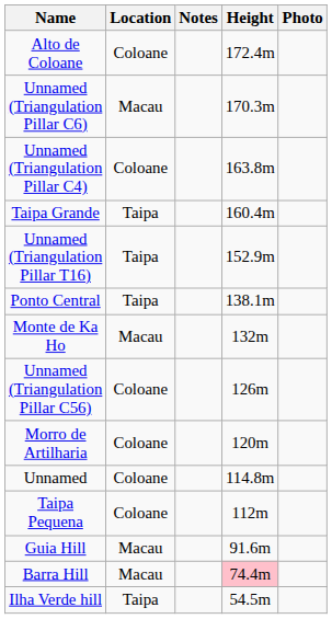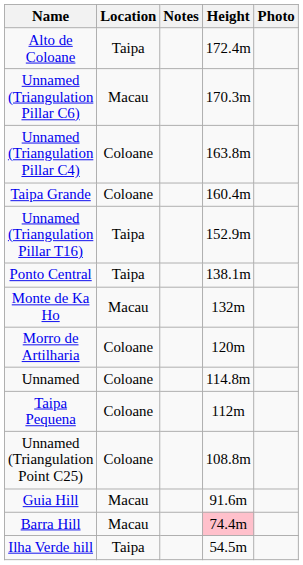 <table class="wikitable sortable" style="text-align:center" style="width:60%">
 <tr>
 <th style="width:50px;">Name</th>
 <th>Location</th>
 <th>Notes</th>
 <th>Height</th>
 <th>Photo</th>
 </tr>
 <tr>
 <td><a href='#'>Alto de Coloane</a></td>
-<td>Coloane<br></td>
+<td>Taipa</td>
 <td></td>
 <td>172.4m</td>
 <td></td>
 </tr>
 <tr>
 <td><a href='#'>Unnamed (Triangulation Pillar C6)</a></td>
 <td>Macau</td>
 <td></td>
 <td>170.3m</td>
 <td></td>
 </tr>
 <tr>
 <td><a href='#'>Unnamed (Triangulation Pillar C4)</a></td>
 <td>Coloane</td>
 <td></td>
 <td>163.8m</td>
 <td></td>
 </tr>
 <tr>
 <td><a href='#'>Taipa Grande</a></td>
-<td>Taipa</td>
+<td>Coloane<br></td>
 <td></td>
 <td>160.4m</td>
 <td></td>
 </tr>
 <tr>
 <td><a href='#'>Unnamed (Triangulation Pillar T16)</a></td>
 <td>Taipa</td>
 <td></td>
 <td>152.9m</td>
 <td></td>
 </tr>
 <tr>
 <td><a href='#'>Ponto Central</a></td>
 <td>Taipa</td>
 <td></td>
 <td>138.1m</td>
 <td></td>
 </tr>
 <tr>
 <td><a href='#'>Monte de Ka Ho</a></td>
 <td>Macau</td>
 <td></td>
 <td>132m</td>
 <td></td>
 </tr>
 <tr>
-<td><a href='#'>Unnamed (Triangulation Pillar C56)</a></td>
-<td>Coloane</td>
-<td></td>
-<td>126m</td>
-<td></td>
-</tr>
-<tr>
 <td><a href='#'>Morro de Artilharia</a></td>
 <td>Coloane</td>
 <td></td>
 <td>120m</td>
 <td></td>
 </tr>
 <tr>
 <td>Unnamed</td>
 <td>Coloane</td>
 <td></td>
 <td>114.8m</td>
 <td></td>
 </tr>
 <tr>
 <td><a href='#'>Taipa Pequena</a></td>
 <td>Coloane</td>
 <td></td>
 <td>112m</td>
+<td></td>
+</tr>
+<tr>
+<td>Unnamed (Triangulation Point C25)</td>
+<td>Coloane</td>
+<td></td>
+<td>108.8m</td>
 <td></td>
 </tr>
 <tr>
 <td><a href='#'>Guia Hill</a></td>
 <td>Macau</td>
 <td></td>
 <td>91.6m</td>
 <td></td>
 </tr>
 <tr>
 <td><a href='#'>Barra Hill</a></td>
 <td>Macau</td>
 <td></td>
 <td style="background: pink;">74.4m</td>
 <td></td>
 </tr>
 <tr>
 <td><a href='#'>Ilha Verde hill</a></td>
 <td>Taipa</td>
 <td></td>
 <td>54.5m</td>
 <td></td>
 </tr>
 </table>
